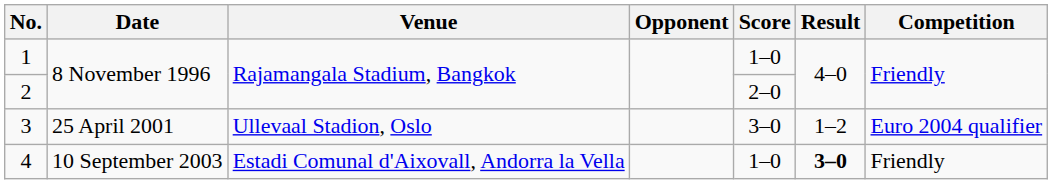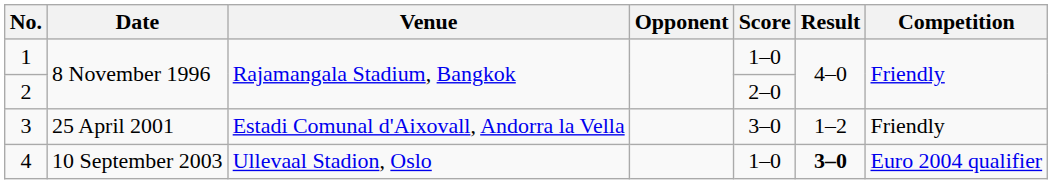 <table class="wikitable sortable">
 <tr>
 <th scope="col">No.</th>
 <th scope="col">Date</th>
 <th scope="col">Venue</th>
 <th scope="col">Opponent</th>
 <th scope="col">Score</th>
 <th scope="col">Result</th>
 <th scope="col">Competition</th>
 </tr>
 <tr>
 <td align="center">1</td>
 <td rowspan="2">8 November 1996</td>
 <td rowspan="2"><a href='#'>Rajamangala Stadium</a>, <a href='#'>Bangkok</a></td>
 <td rowspan="2"></td>
 <td align="center">1–0</td>
 <td rowspan="2" align="center">4–0</td>
 <td rowspan="2"><a href='#'>Friendly</a></td>
 </tr>
 <tr>
 <td align="center">2</td>
 <td align="center">2–0</td>
 </tr>
 <tr>
 <td align="center">3</td>
 <td>25 April 2001</td>
-<td><a href='#'>Ullevaal Stadion</a>, <a href='#'>Oslo</a></td>
+<td><a href='#'>Estadi Comunal d'Aixovall</a>, <a href='#'>Andorra la Vella</a></td>
 <td></td>
 <td align="center">3–0</td>
 <td align="center">1–2</td>
-<td><a href='#'>Euro 2004 qualifier</a></td>
+<td>Friendly</td>
 </tr>
 <tr>
 <td align="center">4</td>
 <td>10 September 2003</td>
-<td><a href='#'>Estadi Comunal d'Aixovall</a>, <a href='#'>Andorra la Vella</a></td>
+<td><a href='#'>Ullevaal Stadion</a>, <a href='#'>Oslo</a></td>
 <td></td>
 <td align="center">1–0</td>
 <td align="center"><strong>3–0</strong></td>
-<td>Friendly</td>
+<td><a href='#'>Euro 2004 qualifier</a></td>
 </tr>
 </table>
